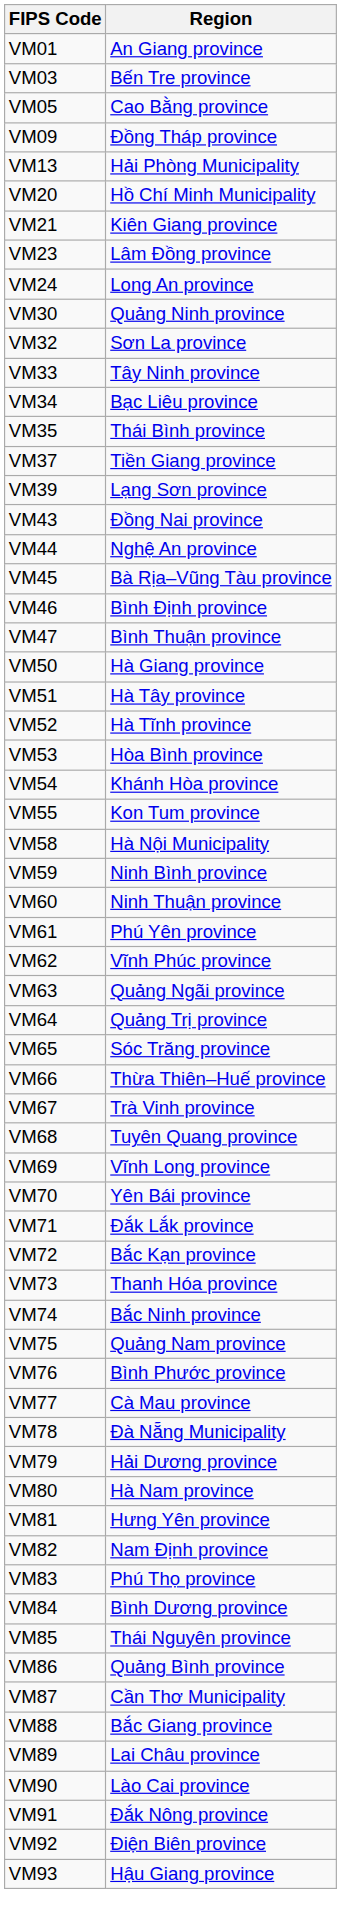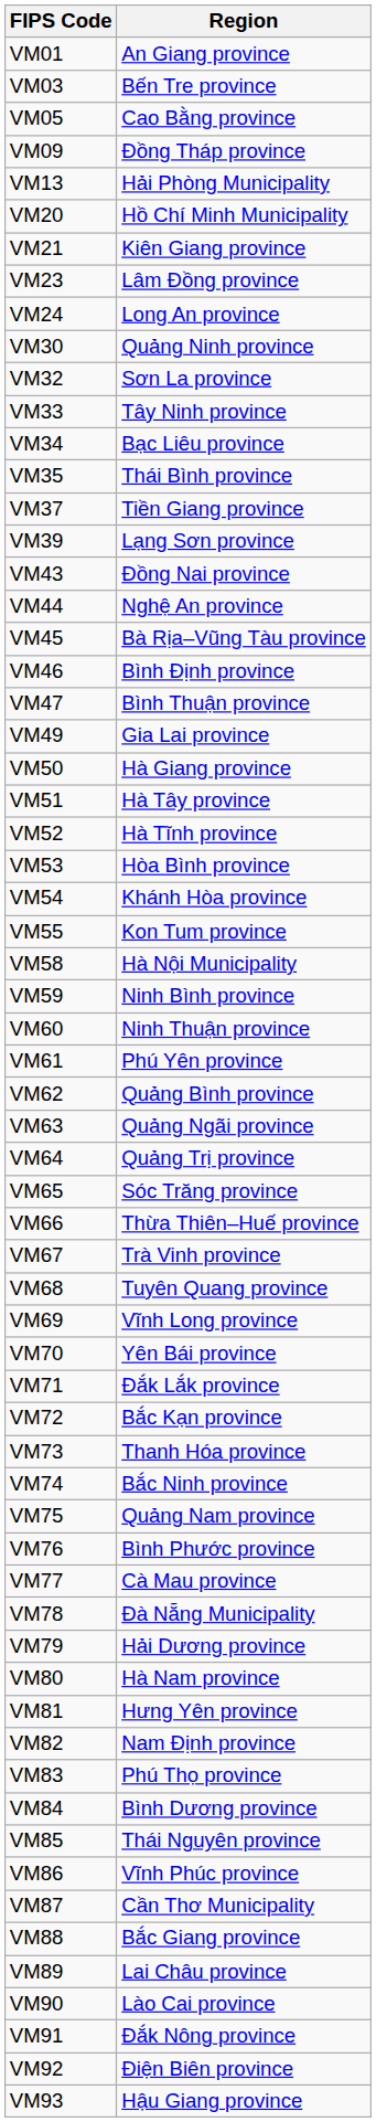 <table class="wikitable">
 <tr>
 <th>FIPS Code</th>
 <th>Region</th>
 </tr>
 <tr>
 <td>VM01</td>
 <td><a href='#'>An Giang province</a></td>
 </tr>
 <tr>
 <td>VM03</td>
 <td><a href='#'>Bến Tre province</a></td>
 </tr>
 <tr>
 <td>VM05</td>
 <td><a href='#'>Cao Bằng province</a></td>
 </tr>
 <tr>
 <td>VM09</td>
 <td><a href='#'>Đồng Tháp province</a></td>
 </tr>
 <tr>
 <td>VM13</td>
 <td><a href='#'>Hải Phòng Municipality</a></td>
 </tr>
 <tr>
 <td>VM20</td>
 <td><a href='#'>Hồ Chí Minh Municipality</a></td>
 </tr>
 <tr>
 <td>VM21</td>
 <td><a href='#'>Kiên Giang province</a></td>
 </tr>
 <tr>
 <td>VM23</td>
 <td><a href='#'>Lâm Đồng province</a></td>
 </tr>
 <tr>
 <td>VM24</td>
 <td><a href='#'>Long An province</a></td>
 </tr>
 <tr>
 <td>VM30</td>
 <td><a href='#'>Quảng Ninh province</a></td>
 </tr>
 <tr>
 <td>VM32</td>
 <td><a href='#'>Sơn La province</a></td>
 </tr>
 <tr>
 <td>VM33</td>
 <td><a href='#'>Tây Ninh province</a></td>
 </tr>
 <tr>
 <td>VM34</td>
 <td><a href='#'>Bạc Liêu province</a></td>
 </tr>
 <tr>
 <td>VM35</td>
 <td><a href='#'>Thái Bình province</a></td>
 </tr>
 <tr>
 <td>VM37</td>
 <td><a href='#'>Tiền Giang province</a></td>
 </tr>
 <tr>
 <td>VM39</td>
 <td><a href='#'>Lạng Sơn province</a></td>
 </tr>
 <tr>
 <td>VM43</td>
 <td><a href='#'>Đồng Nai province</a></td>
 </tr>
 <tr>
 <td>VM44</td>
 <td><a href='#'>Nghệ An province</a></td>
 </tr>
 <tr>
 <td>VM45</td>
 <td><a href='#'>Bà Rịa–Vũng Tàu province</a></td>
 </tr>
 <tr>
 <td>VM46</td>
 <td><a href='#'>Bình Định province</a></td>
 </tr>
 <tr>
 <td>VM47</td>
 <td><a href='#'>Bình Thuận province</a></td>
 </tr>
 <tr>
+<td>VM49</td>
+<td><a href='#'>Gia Lai province</a></td>
+</tr>
+<tr>
 <td>VM50</td>
 <td><a href='#'>Hà Giang province</a></td>
 </tr>
 <tr>
 <td>VM51</td>
 <td><a href='#'>Hà Tây province</a></td>
 </tr>
 <tr>
 <td>VM52</td>
 <td><a href='#'>Hà Tĩnh province</a></td>
 </tr>
 <tr>
 <td>VM53</td>
 <td><a href='#'>Hòa Bình province</a></td>
 </tr>
 <tr>
 <td>VM54</td>
 <td><a href='#'>Khánh Hòa province</a></td>
 </tr>
 <tr>
 <td>VM55</td>
 <td><a href='#'>Kon Tum province</a></td>
 </tr>
 <tr>
 <td>VM58</td>
 <td><a href='#'>Hà Nội Municipality</a></td>
 </tr>
 <tr>
 <td>VM59</td>
 <td><a href='#'>Ninh Bình province</a></td>
 </tr>
 <tr>
 <td>VM60</td>
 <td><a href='#'>Ninh Thuận province</a></td>
 </tr>
 <tr>
 <td>VM61</td>
 <td><a href='#'>Phú Yên province</a></td>
 </tr>
 <tr>
 <td>VM62</td>
-<td><a href='#'>Vĩnh Phúc province</a></td>
+<td><a href='#'>Quảng Bình province</a></td>
 </tr>
 <tr>
 <td>VM63</td>
 <td><a href='#'>Quảng Ngãi province</a></td>
 </tr>
 <tr>
 <td>VM64</td>
 <td><a href='#'>Quảng Trị province</a></td>
 </tr>
 <tr>
 <td>VM65</td>
 <td><a href='#'>Sóc Trăng province</a></td>
 </tr>
 <tr>
 <td>VM66</td>
 <td><a href='#'>Thừa Thiên–Huế province</a></td>
 </tr>
 <tr>
 <td>VM67</td>
 <td><a href='#'>Trà Vinh province</a></td>
 </tr>
 <tr>
 <td>VM68</td>
 <td><a href='#'>Tuyên Quang province</a></td>
 </tr>
 <tr>
 <td>VM69</td>
 <td><a href='#'>Vĩnh Long province</a></td>
 </tr>
 <tr>
 <td>VM70</td>
 <td><a href='#'>Yên Bái province</a></td>
 </tr>
 <tr>
 <td>VM71</td>
 <td><a href='#'>Đắk Lắk province</a></td>
 </tr>
 <tr>
 <td>VM72</td>
 <td><a href='#'>Bắc Kạn province</a></td>
 </tr>
 <tr>
 <td>VM73</td>
 <td><a href='#'>Thanh Hóa province</a></td>
 </tr>
 <tr>
 <td>VM74</td>
 <td><a href='#'>Bắc Ninh province</a></td>
 </tr>
 <tr>
 <td>VM75</td>
 <td><a href='#'>Quảng Nam province</a></td>
 </tr>
 <tr>
 <td>VM76</td>
 <td><a href='#'>Bình Phước province</a></td>
 </tr>
 <tr>
 <td>VM77</td>
 <td><a href='#'>Cà Mau province</a></td>
 </tr>
 <tr>
 <td>VM78</td>
 <td><a href='#'>Đà Nẵng Municipality</a></td>
 </tr>
 <tr>
 <td>VM79</td>
 <td><a href='#'>Hải Dương province</a></td>
 </tr>
 <tr>
 <td>VM80</td>
 <td><a href='#'>Hà Nam province</a></td>
 </tr>
 <tr>
 <td>VM81</td>
 <td><a href='#'>Hưng Yên province</a></td>
 </tr>
 <tr>
 <td>VM82</td>
 <td><a href='#'>Nam Định province</a></td>
 </tr>
 <tr>
 <td>VM83</td>
 <td><a href='#'>Phú Thọ province</a></td>
 </tr>
 <tr>
 <td>VM84</td>
 <td><a href='#'>Bình Dương province</a></td>
 </tr>
 <tr>
 <td>VM85</td>
 <td><a href='#'>Thái Nguyên province</a></td>
 </tr>
 <tr>
 <td>VM86</td>
-<td><a href='#'>Quảng Bình province</a></td>
+<td><a href='#'>Vĩnh Phúc province</a></td>
 </tr>
 <tr>
 <td>VM87</td>
 <td><a href='#'>Cần Thơ Municipality</a></td>
 </tr>
 <tr>
 <td>VM88</td>
 <td><a href='#'>Bắc Giang province</a></td>
 </tr>
 <tr>
 <td>VM89</td>
 <td><a href='#'>Lai Châu province</a></td>
 </tr>
 <tr>
 <td>VM90</td>
 <td><a href='#'>Lào Cai province</a></td>
 </tr>
 <tr>
 <td>VM91</td>
 <td><a href='#'>Đắk Nông province</a></td>
 </tr>
 <tr>
 <td>VM92</td>
 <td><a href='#'>Điện Biên province</a></td>
 </tr>
 <tr>
 <td>VM93</td>
 <td><a href='#'>Hậu Giang province</a></td>
 </tr>
 </table>
